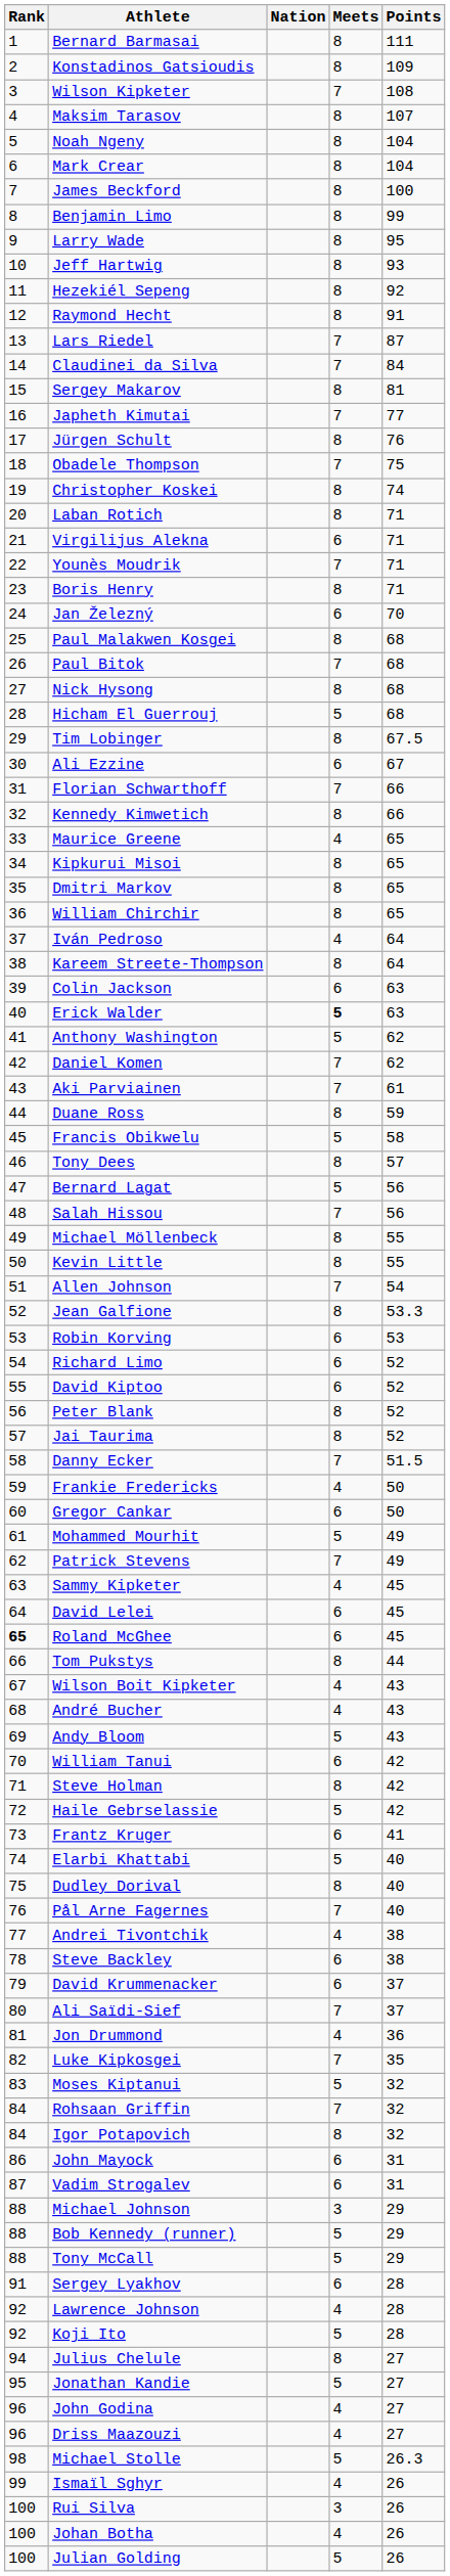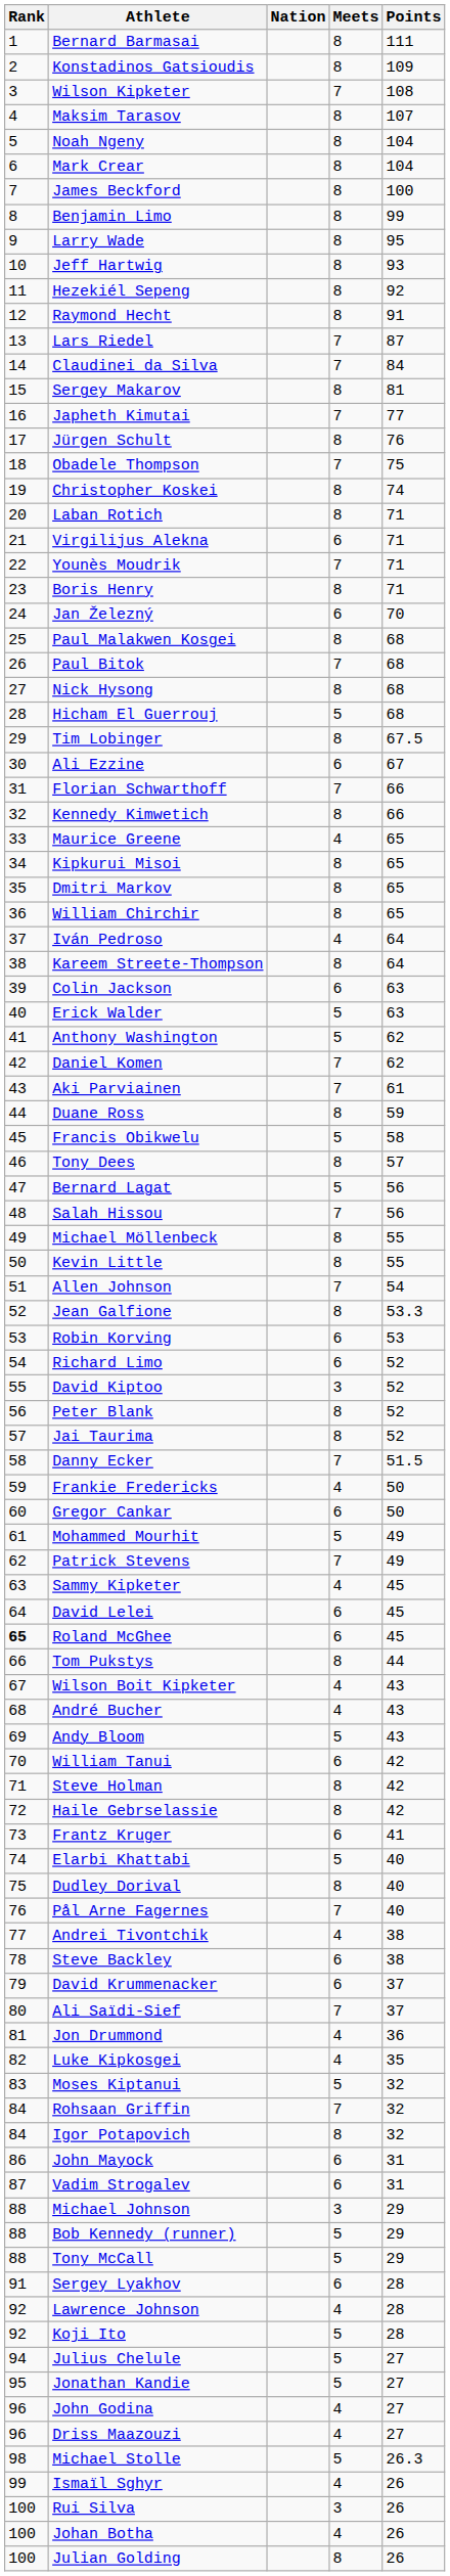 <table class=wikitable>
 <tr>
 <th>Rank</th>
 <th>Athlete</th>
 <th>Nation</th>
 <th>Meets</th>
 <th>Points</th>
 </tr>
 <tr>
 <td>1</td>
 <td><a href='#'>Bernard Barmasai</a></td>
 <td></td>
 <td>8</td>
 <td>111</td>
 </tr>
 <tr>
 <td>2</td>
 <td><a href='#'>Konstadinos Gatsioudis</a></td>
 <td></td>
 <td>8</td>
 <td>109</td>
 </tr>
 <tr>
 <td>3</td>
 <td><a href='#'>Wilson Kipketer</a></td>
 <td></td>
 <td>7</td>
 <td>108</td>
 </tr>
 <tr>
 <td>4</td>
 <td><a href='#'>Maksim Tarasov</a></td>
 <td></td>
 <td>8</td>
 <td>107</td>
 </tr>
 <tr>
 <td>5</td>
 <td><a href='#'>Noah Ngeny</a></td>
 <td></td>
 <td>8</td>
 <td>104</td>
 </tr>
 <tr>
 <td>6</td>
 <td><a href='#'>Mark Crear</a></td>
 <td></td>
 <td>8</td>
 <td>104</td>
 </tr>
 <tr>
 <td>7</td>
 <td><a href='#'>James Beckford</a></td>
 <td></td>
 <td>8</td>
 <td>100</td>
 </tr>
 <tr>
 <td>8</td>
 <td><a href='#'>Benjamin Limo</a></td>
 <td></td>
 <td>8</td>
 <td>99</td>
 </tr>
 <tr>
 <td>9</td>
 <td><a href='#'>Larry Wade</a></td>
 <td></td>
 <td>8</td>
 <td>95</td>
 </tr>
 <tr>
 <td>10</td>
 <td><a href='#'>Jeff Hartwig</a></td>
 <td></td>
 <td>8</td>
 <td>93</td>
 </tr>
 <tr>
 <td>11</td>
 <td><a href='#'>Hezekiél Sepeng</a></td>
 <td></td>
 <td>8</td>
 <td>92</td>
 </tr>
 <tr>
 <td>12</td>
 <td><a href='#'>Raymond Hecht</a></td>
 <td></td>
 <td>8</td>
 <td>91</td>
 </tr>
 <tr>
 <td>13</td>
 <td><a href='#'>Lars Riedel</a></td>
 <td></td>
 <td>7</td>
 <td>87</td>
 </tr>
 <tr>
 <td>14</td>
 <td><a href='#'>Claudinei da Silva</a></td>
 <td></td>
 <td>7</td>
 <td>84</td>
 </tr>
 <tr>
 <td>15</td>
 <td><a href='#'>Sergey Makarov</a></td>
 <td></td>
 <td>8</td>
 <td>81</td>
 </tr>
 <tr>
 <td>16</td>
 <td><a href='#'>Japheth Kimutai</a></td>
 <td></td>
 <td>7</td>
 <td>77</td>
 </tr>
 <tr>
 <td>17</td>
 <td><a href='#'>Jürgen Schult</a></td>
 <td></td>
 <td>8</td>
 <td>76</td>
 </tr>
 <tr>
 <td>18</td>
 <td><a href='#'>Obadele Thompson</a></td>
 <td></td>
 <td>7</td>
 <td>75</td>
 </tr>
 <tr>
 <td>19</td>
 <td><a href='#'>Christopher Koskei</a></td>
 <td></td>
 <td>8</td>
 <td>74</td>
 </tr>
 <tr>
 <td>20</td>
 <td><a href='#'>Laban Rotich</a></td>
 <td></td>
 <td>8</td>
 <td>71</td>
 </tr>
 <tr>
 <td>21</td>
 <td><a href='#'>Virgilijus Alekna</a></td>
 <td></td>
 <td>6</td>
 <td>71</td>
 </tr>
 <tr>
 <td>22</td>
 <td><a href='#'>Younès Moudrik</a></td>
 <td></td>
 <td>7</td>
 <td>71</td>
 </tr>
 <tr>
 <td>23</td>
 <td><a href='#'>Boris Henry</a></td>
 <td></td>
 <td>8</td>
 <td>71</td>
 </tr>
 <tr>
 <td>24</td>
 <td><a href='#'>Jan Železný</a></td>
 <td></td>
 <td>6</td>
 <td>70</td>
 </tr>
 <tr>
 <td>25</td>
 <td><a href='#'>Paul Malakwen Kosgei</a></td>
 <td></td>
 <td>8</td>
 <td>68</td>
 </tr>
 <tr>
 <td>26</td>
 <td><a href='#'>Paul Bitok</a></td>
 <td></td>
 <td>7</td>
 <td>68</td>
 </tr>
 <tr>
 <td>27</td>
 <td><a href='#'>Nick Hysong</a></td>
 <td></td>
 <td>8</td>
 <td>68</td>
 </tr>
 <tr>
 <td>28</td>
 <td><a href='#'>Hicham El Guerrouj</a></td>
 <td></td>
 <td>5</td>
 <td>68</td>
 </tr>
 <tr>
 <td>29</td>
 <td><a href='#'>Tim Lobinger</a></td>
 <td></td>
 <td>8</td>
 <td>67.5</td>
 </tr>
 <tr>
 <td>30</td>
 <td><a href='#'>Ali Ezzine</a></td>
 <td></td>
 <td>6</td>
 <td>67</td>
 </tr>
 <tr>
 <td>31</td>
 <td><a href='#'>Florian Schwarthoff</a></td>
 <td></td>
 <td>7</td>
 <td>66</td>
 </tr>
 <tr>
 <td>32</td>
 <td><a href='#'>Kennedy Kimwetich</a></td>
 <td></td>
 <td>8</td>
 <td>66</td>
 </tr>
 <tr>
 <td>33</td>
 <td><a href='#'>Maurice Greene</a></td>
 <td></td>
 <td>4</td>
 <td>65</td>
 </tr>
 <tr>
 <td>34</td>
 <td><a href='#'>Kipkurui Misoi</a></td>
 <td></td>
 <td>8</td>
 <td>65</td>
 </tr>
 <tr>
 <td>35</td>
 <td><a href='#'>Dmitri Markov</a></td>
 <td></td>
 <td>8</td>
 <td>65</td>
 </tr>
 <tr>
 <td>36</td>
 <td><a href='#'>William Chirchir</a></td>
 <td></td>
 <td>8</td>
 <td>65</td>
 </tr>
 <tr>
 <td>37</td>
 <td><a href='#'>Iván Pedroso</a></td>
 <td></td>
 <td>4</td>
 <td>64</td>
 </tr>
 <tr>
 <td>38</td>
 <td><a href='#'>Kareem Streete-Thompson</a></td>
 <td></td>
 <td>8</td>
 <td>64</td>
 </tr>
 <tr>
 <td>39</td>
 <td><a href='#'>Colin Jackson</a></td>
 <td></td>
 <td>6</td>
 <td>63</td>
 </tr>
 <tr>
 <td>40</td>
 <td><a href='#'>Erick Walder</a></td>
 <td></td>
-<td><strong>5</strong></td>
+<td>5</td>
 <td>63</td>
 </tr>
 <tr>
 <td>41</td>
 <td><a href='#'>Anthony Washington</a></td>
 <td></td>
 <td>5</td>
 <td>62</td>
 </tr>
 <tr>
 <td>42</td>
 <td><a href='#'>Daniel Komen</a></td>
 <td></td>
 <td>7</td>
 <td>62</td>
 </tr>
 <tr>
 <td>43</td>
 <td><a href='#'>Aki Parviainen</a></td>
 <td></td>
 <td>7</td>
 <td>61</td>
 </tr>
 <tr>
 <td>44</td>
 <td><a href='#'>Duane Ross</a></td>
 <td></td>
 <td>8</td>
 <td>59</td>
 </tr>
 <tr>
 <td>45</td>
 <td><a href='#'>Francis Obikwelu</a></td>
 <td></td>
 <td>5</td>
 <td>58</td>
 </tr>
 <tr>
 <td>46</td>
 <td><a href='#'>Tony Dees</a></td>
 <td></td>
 <td>8</td>
 <td>57</td>
 </tr>
 <tr>
 <td>47</td>
 <td><a href='#'>Bernard Lagat</a></td>
 <td></td>
 <td>5</td>
 <td>56</td>
 </tr>
 <tr>
 <td>48</td>
 <td><a href='#'>Salah Hissou</a></td>
 <td></td>
 <td>7</td>
 <td>56</td>
 </tr>
 <tr>
 <td>49</td>
 <td><a href='#'>Michael Möllenbeck</a></td>
 <td></td>
 <td>8</td>
 <td>55</td>
 </tr>
 <tr>
 <td>50</td>
 <td><a href='#'>Kevin Little</a></td>
 <td></td>
 <td>8</td>
 <td>55</td>
 </tr>
 <tr>
 <td>51</td>
 <td><a href='#'>Allen Johnson</a></td>
 <td></td>
 <td>7</td>
 <td>54</td>
 </tr>
 <tr>
 <td>52</td>
 <td><a href='#'>Jean Galfione</a></td>
 <td></td>
 <td>8</td>
 <td>53.3</td>
 </tr>
 <tr>
 <td>53</td>
 <td><a href='#'>Robin Korving</a></td>
 <td></td>
 <td>6</td>
 <td>53</td>
 </tr>
 <tr>
 <td>54</td>
 <td><a href='#'>Richard Limo</a></td>
 <td></td>
 <td>6</td>
 <td>52</td>
 </tr>
 <tr>
 <td>55</td>
 <td><a href='#'>David Kiptoo</a></td>
 <td></td>
-<td>6</td>
+<td>3</td>
 <td>52</td>
 </tr>
 <tr>
 <td>56</td>
 <td><a href='#'>Peter Blank</a></td>
 <td></td>
 <td>8</td>
 <td>52</td>
 </tr>
 <tr>
 <td>57</td>
 <td><a href='#'>Jai Taurima</a></td>
 <td></td>
 <td>8</td>
 <td>52</td>
 </tr>
 <tr>
 <td>58</td>
 <td><a href='#'>Danny Ecker</a></td>
 <td></td>
 <td>7</td>
 <td>51.5</td>
 </tr>
 <tr>
 <td>59</td>
 <td><a href='#'>Frankie Fredericks</a></td>
 <td></td>
 <td>4</td>
 <td>50</td>
 </tr>
 <tr>
 <td>60</td>
 <td><a href='#'>Gregor Cankar</a></td>
 <td></td>
 <td>6</td>
 <td>50</td>
 </tr>
 <tr>
 <td>61</td>
 <td><a href='#'>Mohammed Mourhit</a></td>
 <td></td>
 <td>5</td>
 <td>49</td>
 </tr>
 <tr>
 <td>62</td>
 <td><a href='#'>Patrick Stevens</a></td>
 <td></td>
 <td>7</td>
 <td>49</td>
 </tr>
 <tr>
 <td>63</td>
 <td><a href='#'>Sammy Kipketer</a></td>
 <td></td>
 <td>4</td>
 <td>45</td>
 </tr>
 <tr>
 <td>64</td>
 <td><a href='#'>David Lelei</a></td>
 <td></td>
 <td>6</td>
 <td>45</td>
 </tr>
 <tr>
 <td><strong>65</strong></td>
 <td><a href='#'>Roland McGhee</a></td>
 <td></td>
 <td>6</td>
 <td>45</td>
 </tr>
 <tr>
 <td>66</td>
 <td><a href='#'>Tom Pukstys</a></td>
 <td></td>
 <td>8</td>
 <td>44</td>
 </tr>
 <tr>
 <td>67</td>
 <td><a href='#'>Wilson Boit Kipketer</a></td>
 <td></td>
 <td>4</td>
 <td>43</td>
 </tr>
 <tr>
 <td>68</td>
 <td><a href='#'>André Bucher</a></td>
 <td></td>
 <td>4</td>
 <td>43</td>
 </tr>
 <tr>
 <td>69</td>
 <td><a href='#'>Andy Bloom</a></td>
 <td></td>
 <td>5</td>
 <td>43</td>
 </tr>
 <tr>
 <td>70</td>
 <td><a href='#'>William Tanui</a></td>
 <td></td>
 <td>6</td>
 <td>42</td>
 </tr>
 <tr>
 <td>71</td>
 <td><a href='#'>Steve Holman</a></td>
 <td></td>
 <td>8</td>
 <td>42</td>
 </tr>
 <tr>
 <td>72</td>
 <td><a href='#'>Haile Gebrselassie</a></td>
 <td></td>
-<td>5</td>
+<td>8</td>
 <td>42</td>
 </tr>
 <tr>
 <td>73</td>
 <td><a href='#'>Frantz Kruger</a></td>
 <td></td>
 <td>6</td>
 <td>41</td>
 </tr>
 <tr>
 <td>74</td>
 <td><a href='#'>Elarbi Khattabi</a></td>
 <td></td>
 <td>5</td>
 <td>40</td>
 </tr>
 <tr>
 <td>75</td>
 <td><a href='#'>Dudley Dorival</a></td>
 <td></td>
 <td>8</td>
 <td>40</td>
 </tr>
 <tr>
 <td>76</td>
 <td><a href='#'>Pål Arne Fagernes</a></td>
 <td></td>
 <td>7</td>
 <td>40</td>
 </tr>
 <tr>
 <td>77</td>
 <td><a href='#'>Andrei Tivontchik</a></td>
 <td></td>
 <td>4</td>
 <td>38</td>
 </tr>
 <tr>
 <td>78</td>
 <td><a href='#'>Steve Backley</a></td>
 <td></td>
 <td>6</td>
 <td>38</td>
 </tr>
 <tr>
 <td>79</td>
 <td><a href='#'>David Krummenacker</a></td>
 <td></td>
 <td>6</td>
 <td>37</td>
 </tr>
 <tr>
 <td>80</td>
 <td><a href='#'>Ali Saïdi-Sief</a></td>
 <td></td>
 <td>7</td>
 <td>37</td>
 </tr>
 <tr>
 <td>81</td>
 <td><a href='#'>Jon Drummond</a></td>
 <td></td>
 <td>4</td>
 <td>36</td>
 </tr>
 <tr>
 <td>82</td>
 <td><a href='#'>Luke Kipkosgei</a></td>
 <td></td>
-<td>7</td>
+<td>4</td>
 <td>35</td>
 </tr>
 <tr>
 <td>83</td>
 <td><a href='#'>Moses Kiptanui</a></td>
 <td></td>
 <td>5</td>
 <td>32</td>
 </tr>
 <tr>
 <td>84</td>
 <td><a href='#'>Rohsaan Griffin</a></td>
 <td></td>
 <td>7</td>
 <td>32</td>
 </tr>
 <tr>
 <td>84</td>
 <td><a href='#'>Igor Potapovich</a></td>
 <td></td>
 <td>8</td>
 <td>32</td>
 </tr>
 <tr>
 <td>86</td>
 <td><a href='#'>John Mayock</a></td>
 <td></td>
 <td>6</td>
 <td>31</td>
 </tr>
 <tr>
 <td>87</td>
 <td><a href='#'>Vadim Strogalev</a></td>
 <td></td>
 <td>6</td>
 <td>31</td>
 </tr>
 <tr>
 <td>88</td>
 <td><a href='#'>Michael Johnson</a></td>
 <td></td>
 <td>3</td>
 <td>29</td>
 </tr>
 <tr>
 <td>88</td>
 <td><a href='#'>Bob Kennedy (runner)</a></td>
 <td></td>
 <td>5</td>
 <td>29</td>
 </tr>
 <tr>
 <td>88</td>
 <td><a href='#'>Tony McCall</a></td>
 <td></td>
 <td>5</td>
 <td>29</td>
 </tr>
 <tr>
 <td>91</td>
 <td><a href='#'>Sergey Lyakhov</a></td>
 <td></td>
 <td>6</td>
 <td>28</td>
 </tr>
 <tr>
 <td>92</td>
 <td><a href='#'>Lawrence Johnson</a></td>
 <td></td>
 <td>4</td>
 <td>28</td>
 </tr>
 <tr>
 <td>92</td>
 <td><a href='#'>Koji Ito</a></td>
 <td></td>
 <td>5</td>
 <td>28</td>
 </tr>
 <tr>
 <td>94</td>
 <td><a href='#'>Julius Chelule</a></td>
 <td></td>
-<td>8</td>
+<td>5</td>
 <td>27</td>
 </tr>
 <tr>
 <td>95</td>
 <td><a href='#'>Jonathan Kandie</a></td>
 <td></td>
 <td>5</td>
 <td>27</td>
 </tr>
 <tr>
 <td>96</td>
 <td><a href='#'>John Godina</a></td>
 <td></td>
 <td>4</td>
 <td>27</td>
 </tr>
 <tr>
 <td>96</td>
 <td><a href='#'>Driss Maazouzi</a></td>
 <td></td>
 <td>4</td>
 <td>27</td>
 </tr>
 <tr>
 <td>98</td>
 <td><a href='#'>Michael Stolle</a></td>
 <td></td>
 <td>5</td>
 <td>26.3</td>
 </tr>
 <tr>
 <td>99</td>
 <td><a href='#'>Ismaïl Sghyr</a></td>
 <td></td>
 <td>4</td>
 <td>26</td>
 </tr>
 <tr>
 <td>100</td>
 <td><a href='#'>Rui Silva</a></td>
 <td></td>
 <td>3</td>
 <td>26</td>
 </tr>
 <tr>
 <td>100</td>
 <td><a href='#'>Johan Botha</a></td>
 <td></td>
 <td>4</td>
 <td>26</td>
 </tr>
 <tr>
 <td>100</td>
 <td><a href='#'>Julian Golding</a></td>
 <td></td>
-<td>5</td>
+<td>8</td>
 <td>26</td>
 </tr>
 </table>
